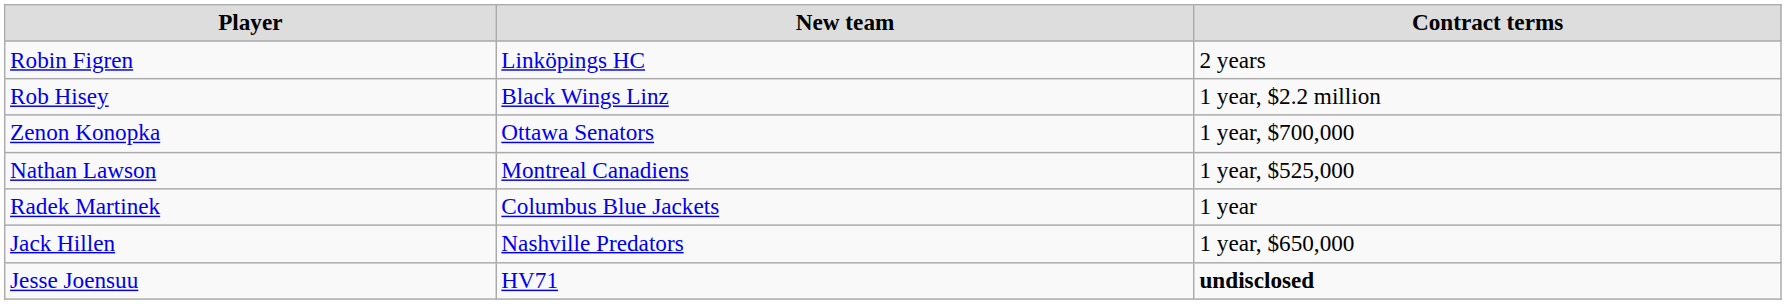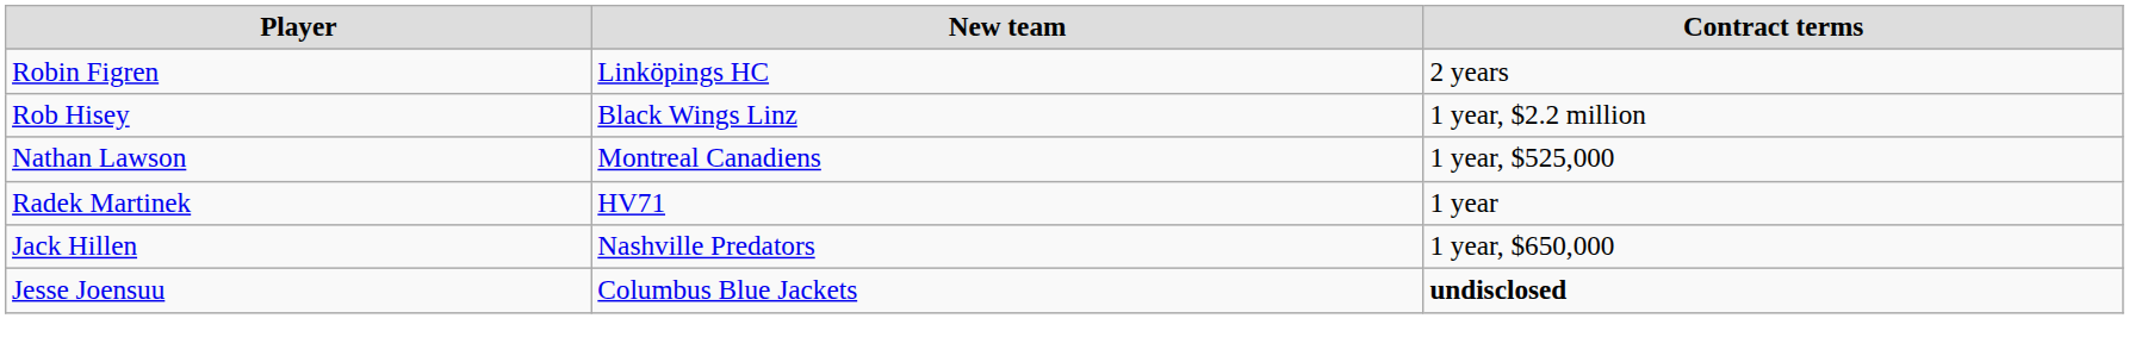 <table class="wikitable" width=97%>
 <tr align="center" bgcolor="#dddddd">
 <td><strong>Player</strong></td>
 <td><strong>New team</strong></td>
 <td><strong>Contract terms</strong></td>
 </tr>
 <tr>
 <td><a href='#'>Robin Figren</a></td>
 <td><a href='#'>Linköpings HC</a></td>
 <td>2 years</td>
 </tr>
 <tr>
 <td><a href='#'>Rob Hisey</a></td>
 <td><a href='#'>Black Wings Linz</a></td>
 <td>1 year, $2.2 million</td>
 </tr>
 <tr>
-<td><a href='#'>Zenon Konopka</a></td>
-<td><a href='#'>Ottawa Senators</a></td>
-<td>1 year, $700,000</td>
-</tr>
-<tr>
 <td><a href='#'>Nathan Lawson</a></td>
 <td><a href='#'>Montreal Canadiens</a></td>
 <td>1 year, $525,000</td>
 </tr>
 <tr>
 <td><a href='#'>Radek Martinek</a></td>
-<td><a href='#'>Columbus Blue Jackets</a></td>
+<td><a href='#'>HV71</a></td>
 <td>1 year</td>
 </tr>
 <tr>
 <td><a href='#'>Jack Hillen</a></td>
 <td><a href='#'>Nashville Predators</a></td>
 <td>1 year, $650,000</td>
 </tr>
 <tr>
 <td><a href='#'>Jesse Joensuu</a></td>
-<td><a href='#'>HV71</a></td>
+<td><a href='#'>Columbus Blue Jackets</a></td>
 <td><strong>undisclosed</strong></td>
 </tr>
 </table>
